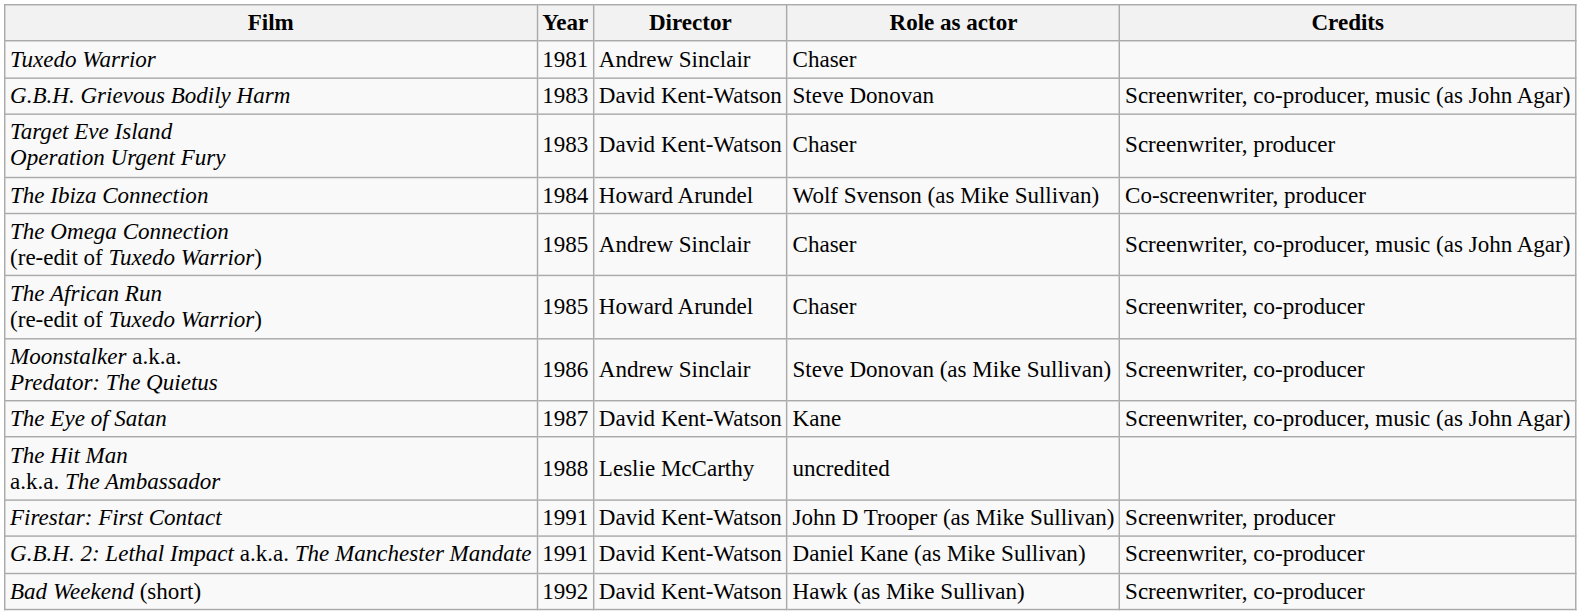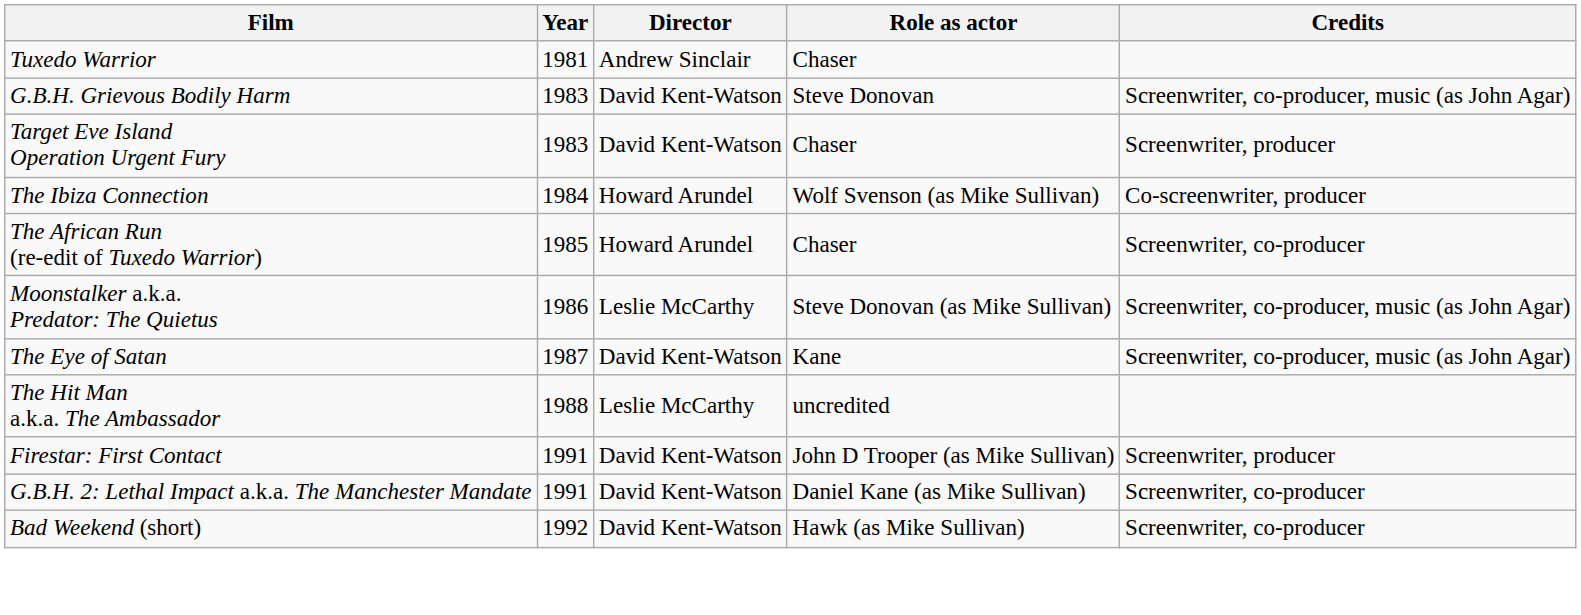 <table class="wikitable">
 <tr>
 <th>Film</th>
 <th>Year</th>
 <th>Director</th>
 <th>Role as actor</th>
 <th>Credits</th>
 </tr>
 <tr>
 <td><em>Tuxedo Warrior</em></td>
 <td>1981</td>
 <td>Andrew Sinclair</td>
 <td>Chaser</td>
 <td></td>
 </tr>
 <tr>
 <td><em>G.B.H. Grievous Bodily Harm</em></td>
 <td>1983</td>
 <td>David Kent-Watson</td>
 <td>Steve Donovan</td>
 <td>Screenwriter, co-producer, music (as John Agar)</td>
 </tr>
 <tr>
 <td><em>Target Eve Island</em><br> <em>Operation Urgent Fury</em></td>
 <td>1983</td>
 <td>David Kent-Watson</td>
 <td>Chaser</td>
 <td>Screenwriter, producer</td>
 </tr>
 <tr>
 <td><em>The Ibiza Connection</em></td>
 <td>1984</td>
 <td>Howard Arundel</td>
 <td>Wolf Svenson (as Mike Sullivan)</td>
 <td>Co-screenwriter, producer</td>
 </tr>
 <tr>
-<td><em>The Omega Connection</em><br>(re-edit of <em>Tuxedo Warrior</em>)</td>
-<td>1985</td>
-<td>Andrew Sinclair</td>
-<td>Chaser</td>
-<td>Screenwriter, co-producer, music (as John Agar)</td>
-</tr>
-<tr>
 <td><em>The African Run</em><br>(re-edit of <em>Tuxedo Warrior</em>)</td>
 <td>1985</td>
 <td>Howard Arundel</td>
 <td>Chaser</td>
 <td>Screenwriter, co-producer</td>
 </tr>
 <tr>
 <td><em>Moonstalker</em> a.k.a.<br><em>Predator: The Quietus</em></td>
 <td>1986</td>
-<td>Andrew Sinclair</td>
+<td>Leslie McCarthy</td>
 <td>Steve Donovan (as Mike Sullivan)</td>
-<td>Screenwriter, co-producer</td>
+<td>Screenwriter, co-producer, music (as John Agar)</td>
 </tr>
 <tr>
 <td><em>The Eye of Satan</em></td>
 <td>1987</td>
 <td>David Kent-Watson</td>
 <td>Kane</td>
 <td>Screenwriter, co-producer, music (as John Agar)</td>
 </tr>
 <tr>
 <td><em>The Hit Man</em><br>a.k.a. <em>The Ambassador</em></td>
 <td>1988</td>
 <td>Leslie McCarthy</td>
 <td>uncredited</td>
 <td></td>
 </tr>
 <tr>
 <td><em>Firestar: First Contact</em></td>
 <td>1991</td>
 <td>David Kent-Watson</td>
 <td>John D Trooper (as Mike Sullivan)</td>
 <td>Screenwriter, producer</td>
 </tr>
 <tr>
 <td><em>G.B.H. 2: Lethal Impact</em> a.k.a. <em>The Manchester Mandate</em></td>
 <td>1991</td>
 <td>David Kent-Watson</td>
 <td>Daniel Kane (as Mike Sullivan)</td>
 <td>Screenwriter, co-producer</td>
 </tr>
 <tr>
 <td><em>Bad Weekend</em> (short)</td>
 <td>1992</td>
 <td>David Kent-Watson</td>
 <td>Hawk (as Mike Sullivan)</td>
 <td>Screenwriter, co-producer</td>
 </tr>
 </table>
